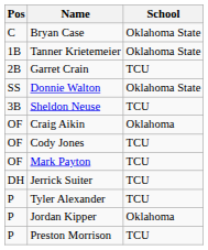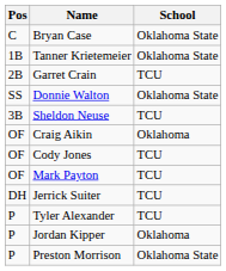 <table class=wikitable>
 <tr>
 <th>Pos</th>
 <th>Name</th>
 <th>School</th>
 </tr>
 <tr>
 <td>C</td>
 <td>Bryan Case</td>
 <td>Oklahoma State</td>
 </tr>
 <tr>
 <td>1B</td>
 <td>Tanner Krietemeier</td>
 <td>Oklahoma State</td>
 </tr>
 <tr>
 <td>2B</td>
 <td>Garret Crain</td>
 <td>TCU</td>
 </tr>
 <tr>
 <td>SS</td>
 <td><a href='#'>Donnie Walton</a></td>
 <td>Oklahoma State</td>
 </tr>
 <tr>
 <td>3B</td>
 <td><a href='#'>Sheldon Neuse</a></td>
 <td>TCU</td>
 </tr>
 <tr>
 <td>OF</td>
 <td>Craig Aikin</td>
 <td>Oklahoma</td>
 </tr>
 <tr>
 <td>OF</td>
 <td>Cody Jones</td>
 <td>TCU</td>
 </tr>
 <tr>
 <td>OF</td>
 <td><a href='#'>Mark Payton</a></td>
 <td>TCU</td>
 </tr>
 <tr>
 <td>DH</td>
 <td>Jerrick Suiter</td>
 <td>TCU</td>
 </tr>
 <tr>
 <td>P</td>
 <td>Tyler Alexander</td>
 <td>TCU</td>
 </tr>
 <tr>
 <td>P</td>
 <td>Jordan Kipper</td>
 <td>Oklahoma</td>
 </tr>
 <tr>
 <td>P</td>
 <td>Preston Morrison</td>
-<td>TCU</td>
+<td>Oklahoma State</td>
 </tr>
 </table>
